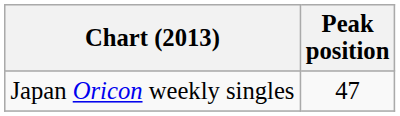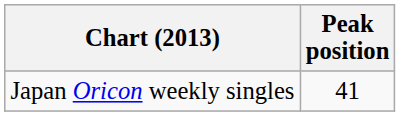 <table class="wikitable sortable">
 <tr>
 <th>Chart (2013)</th>
 <th>Peak<br>position</th>
 </tr>
 <tr>
 <td>Japan <em><a href='#'>Oricon</a></em> weekly singles</td>
-<td align="center">47</td>
+<td align="center">41</td>
 </tr>
 </table>
